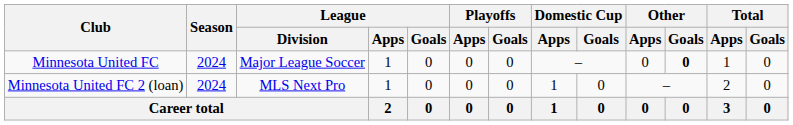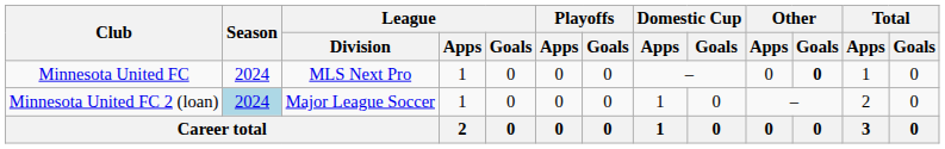 <table class="wikitable" style="text-align: center">
 <tr>
 <th rowspan="2">Club</th>
 <th rowspan="2">Season</th>
 <th colspan="3">League</th>
 <th colspan="2">Playoffs</th>
 <th colspan="2">Domestic Cup</th>
 <th colspan="2">Other</th>
 <th colspan="2">Total</th>
 </tr>
 <tr>
 <th>Division</th>
 <th>Apps</th>
 <th>Goals</th>
 <th>Apps</th>
 <th>Goals</th>
 <th>Apps</th>
 <th>Goals</th>
 <th>Apps</th>
 <th>Goals</th>
 <th>Apps</th>
 <th>Goals</th>
 </tr>
 <tr>
 <td><a href='#'>Minnesota United FC</a></td>
 <td><a href='#'>2024</a></td>
-<td><a href='#'>Major League Soccer</a></td>
+<td><a href='#'>MLS Next Pro</a></td>
 <td>1</td>
 <td>0</td>
 <td>0</td>
 <td>0</td>
 <td colspan="2">–</td>
 <td>0</td>
 <td><strong>0</strong></td>
 <td>1</td>
 <td>0</td>
 </tr>
 <tr>
 <td><a href='#'>Minnesota United FC 2</a> (loan)</td>
-<td><a href='#'>2024</a></td>
-<td><a href='#'>MLS Next Pro</a></td>
+<td style="background: lightblue;"><a href='#'>2024</a></td>
+<td><a href='#'>Major League Soccer</a></td>
 <td>1</td>
 <td>0</td>
 <td>0</td>
 <td>0</td>
 <td>1</td>
 <td>0</td>
 <td colspan="2">–</td>
 <td>2</td>
 <td>0</td>
 </tr>
 <tr>
 <th colspan="3"><strong>Career total</strong></th>
 <th>2</th>
 <th>0</th>
 <th>0</th>
 <th>0</th>
 <th>1</th>
 <th>0</th>
 <th>0</th>
 <th>0</th>
 <th>3</th>
 <th>0</th>
 </tr>
 </table>
